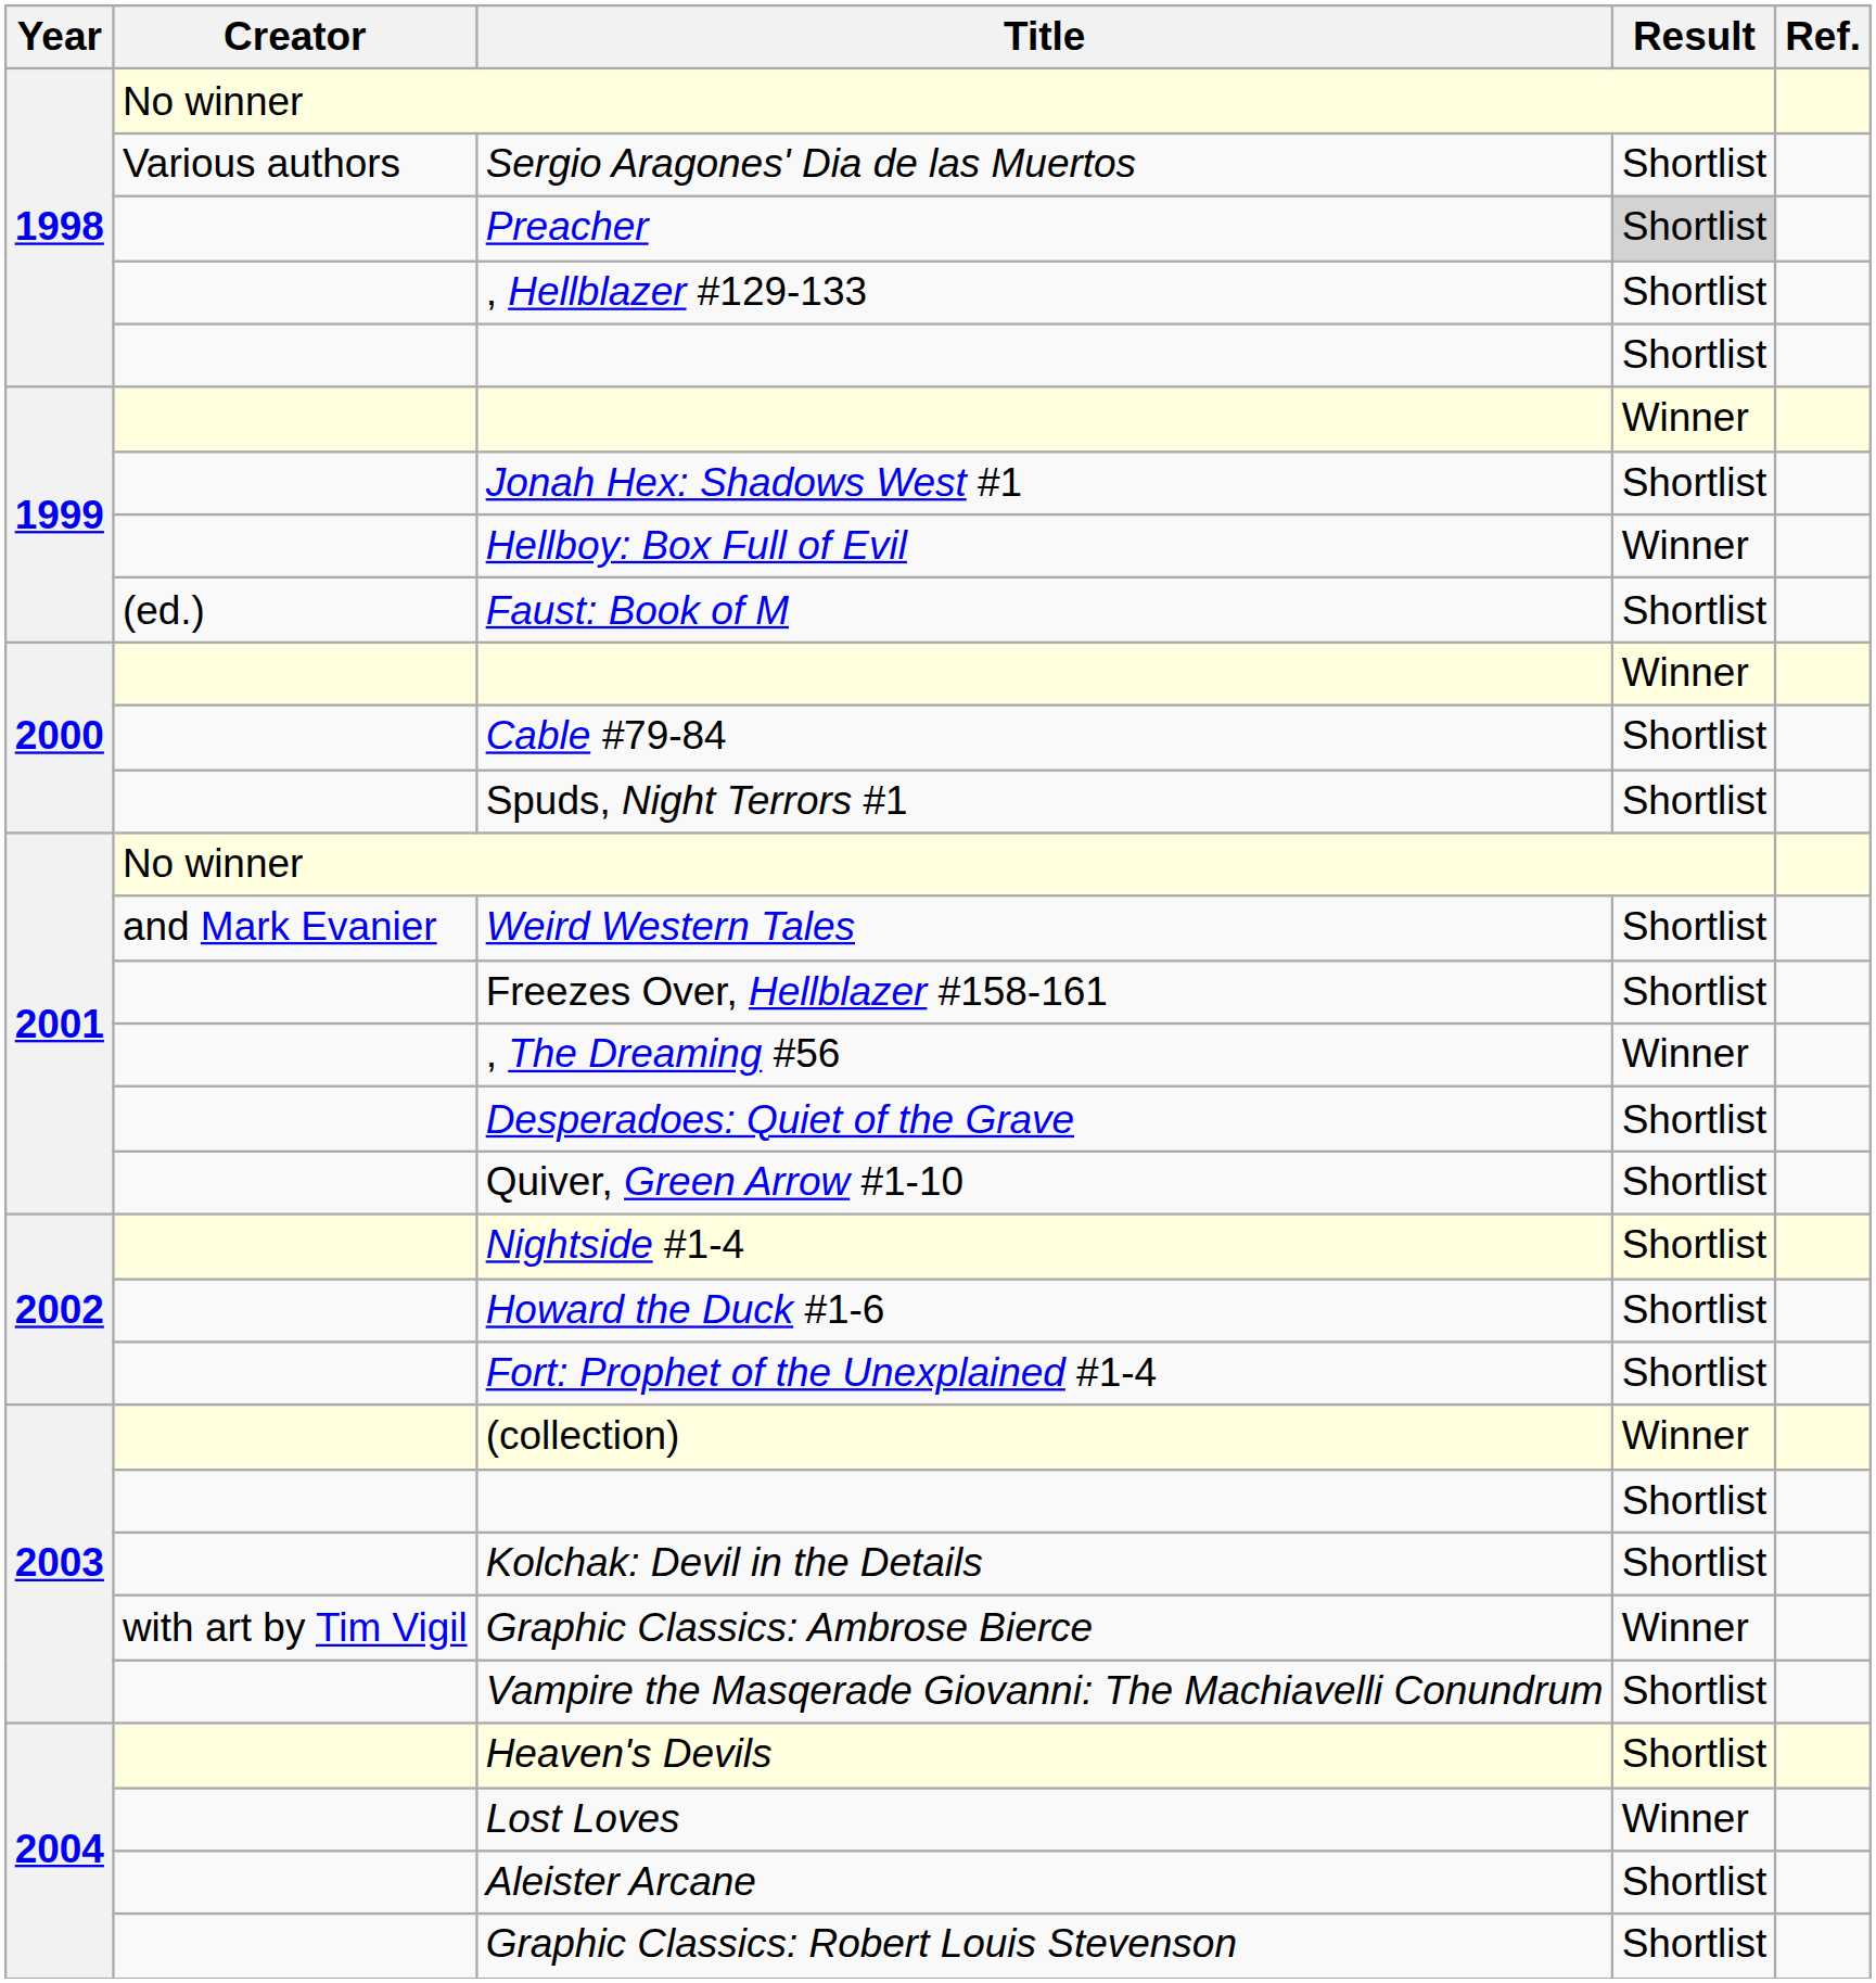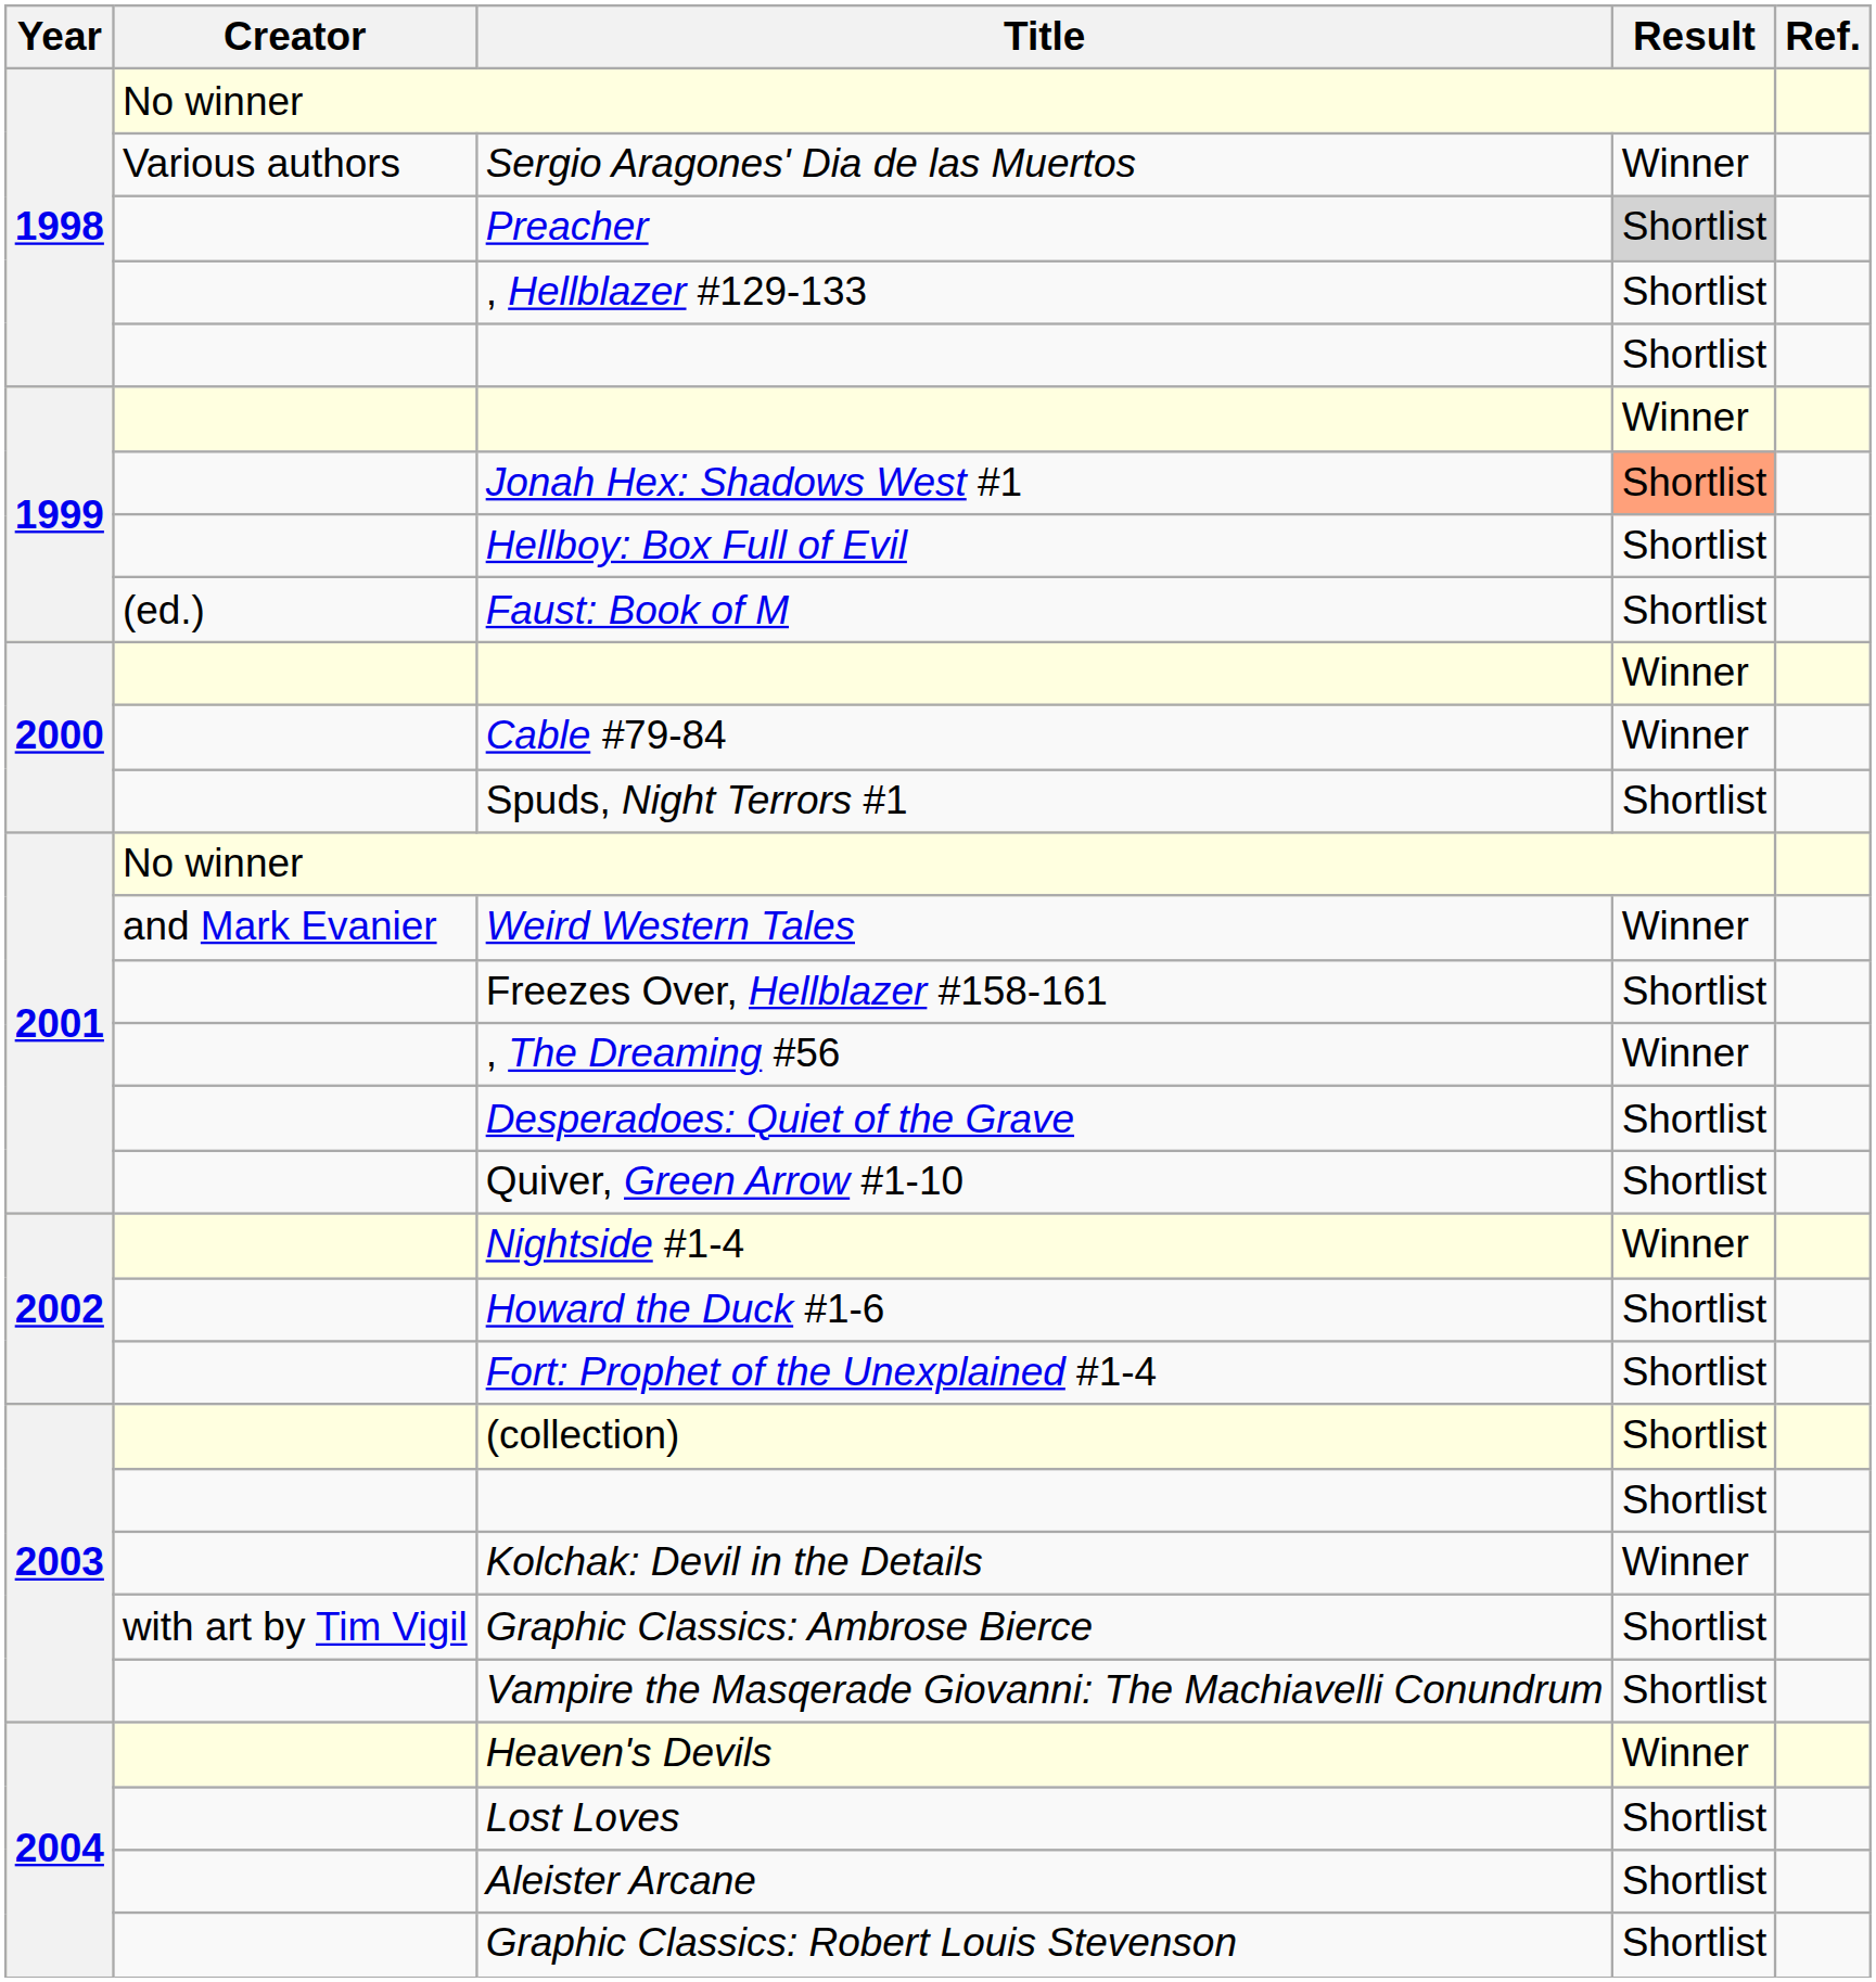 <table class="wikitable sortable mw-collapsible">
 <tr>
 <th>Year</th>
 <th>Creator</th>
 <th>Title</th>
 <th>Result</th>
 <th>Ref.</th>
 </tr>
 <tr style=background:lightyellow>
 <th rowspan="5"><a href='#'>1998</a></th>
 <td colspan="3">No winner</td>
 <td></td>
 </tr>
 <tr>
 <td>Various authors</td>
 <td><em>Sergio Aragones' Dia de las Muertos</em></td>
-<td>Shortlist</td>
+<td>Winner</td>
 <td></td>
 </tr>
 <tr>
 <td></td>
 <td><em><a href='#'>Preacher</a></em></td>
 <td style="background: lightgrey;">Shortlist</td>
 <td></td>
 </tr>
 <tr>
 <td></td>
 <td>, <em><a href='#'>Hellblazer</a></em> #129-133</td>
 <td>Shortlist</td>
 <td></td>
 </tr>
 <tr>
 <td></td>
 <td><em></em></td>
 <td>Shortlist</td>
 <td></td>
 </tr>
 <tr style=background:lightyellow>
 <th rowspan="4"><a href='#'>1999</a></th>
 <td></td>
 <td {{sortname><em></em></td>
 <td>Winner</td>
 <td></td>
 </tr>
 <tr>
 <td></td>
 <td><em><a href='#'>Jonah Hex: Shadows West</a></em> #1</td>
-<td>Shortlist</td>
+<td style="background: lightsalmon;">Shortlist</td>
 <td></td>
 </tr>
 <tr>
 <td></td>
 <td><em><a href='#'>Hellboy: Box Full of Evil</a></em></td>
-<td>Winner</td>
+<td>Shortlist</td>
 <td></td>
 </tr>
 <tr>
 <td> (ed.)</td>
 <td><em><a href='#'>Faust: Book of M</a></em></td>
 <td>Shortlist</td>
 <td></td>
 </tr>
 <tr style=background:lightyellow>
 <th rowspan="3"><a href='#'>2000</a></th>
 <td></td>
 <td><em></em></td>
 <td>Winner</td>
 <td></td>
 </tr>
 <tr>
 <td></td>
 <td><em><a href='#'>Cable</a> #</em>79-84</td>
-<td>Shortlist</td>
+<td>Winner</td>
 <td></td>
 </tr>
 <tr>
 <td></td>
 <td>Spuds, <em>Night Terrors</em> #1</td>
 <td>Shortlist</td>
 <td></td>
 </tr>
 <tr style=background:lightyellow>
 <th rowspan="6"><a href='#'>2001</a></th>
 <td colspan="3">No winner</td>
 <td></td>
 </tr>
 <tr>
 <td> and <a href='#'>Mark Evanier</a></td>
 <td><em><a href='#'>Weird Western Tales</a></em></td>
-<td>Shortlist</td>
+<td>Winner</td>
 <td></td>
 </tr>
 <tr>
 <td></td>
 <td>Freezes Over, <em><a href='#'>Hellblazer</a></em> #158-161</td>
 <td>Shortlist</td>
 <td></td>
 </tr>
 <tr>
 <td></td>
 <td>,  <em><a href='#'>The Dreaming</a></em> #56</td>
 <td>Winner</td>
 <td></td>
 </tr>
 <tr>
 <td></td>
 <td><em><a href='#'>Desperadoes: Quiet of the Grave</a></em></td>
 <td>Shortlist</td>
 <td></td>
 </tr>
 <tr>
 <td></td>
 <td>Quiver, <em><a href='#'>Green Arrow</a></em> #1-10</td>
 <td>Shortlist</td>
 <td></td>
 </tr>
 <tr style=background:lightyellow>
 <th rowspan="3"><a href='#'>2002</a></th>
 <td></td>
 <td><em><a href='#'>Nightside</a></em> #1-4</td>
-<td>Shortlist</td>
+<td>Winner</td>
 <td></td>
 </tr>
 <tr>
 <td></td>
 <td><em><a href='#'>Howard the Duck</a></em> #1-6</td>
 <td>Shortlist</td>
 <td></td>
 </tr>
 <tr>
 <td></td>
 <td><em><a href='#'>Fort: Prophet of the Unexplained</a></em> #1-4</td>
 <td>Shortlist</td>
 <td></td>
 </tr>
 <tr style=background:lightyellow>
 <th rowspan="5"><a href='#'>2003</a></th>
 <td></td>
 <td><em></em>  (collection)</td>
-<td>Winner</td>
+<td>Shortlist</td>
 <td></td>
 </tr>
 <tr>
 <td></td>
 <td><em></em></td>
 <td>Shortlist</td>
 <td></td>
 </tr>
 <tr>
 <td></td>
 <td><em>Kolchak: Devil in the Details</em></td>
-<td>Shortlist</td>
+<td>Winner</td>
 <td></td>
 </tr>
 <tr>
 <td> with art by <a href='#'>Tim Vigil</a></td>
 <td><em>Graphic Classics: Ambrose Bierce</em></td>
-<td>Winner</td>
+<td>Shortlist</td>
 <td></td>
 </tr>
 <tr>
 <td></td>
 <td><em>Vampire the Masqerade Giovanni: The Machiavelli Conundrum</em></td>
 <td>Shortlist</td>
 <td></td>
 </tr>
 <tr style=background:lightyellow>
 <th rowspan="4"><a href='#'>2004</a></th>
 <td></td>
 <td><em>Heaven's Devils</em></td>
-<td>Shortlist</td>
+<td>Winner</td>
 <td></td>
 </tr>
 <tr>
 <td></td>
 <td><em>Lost Loves</em></td>
-<td>Winner</td>
+<td>Shortlist</td>
 <td></td>
 </tr>
 <tr>
 <td></td>
 <td><em>Aleister Arcane</em></td>
 <td>Shortlist</td>
 <td></td>
 </tr>
 <tr>
 <td></td>
 <td><em>Graphic Classics: Robert Louis Stevenson</em></td>
 <td>Shortlist</td>
 <td></td>
 </tr>
 </table>
